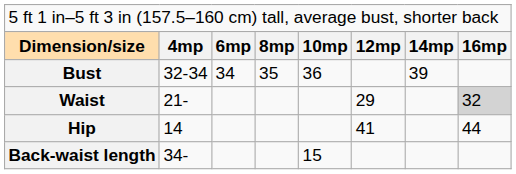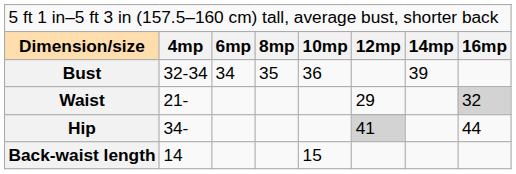 <table class="wikitable">
 <tr>
 <td colspan="9">5 ft 1 in–5 ft 3 in (157.5–160 cm) tall, average bust, shorter back</td>
 </tr>
 <tr>
 <th style="background:#ffdead;">Dimension/size</th>
 <th>4mp</th>
 <th>6mp</th>
 <th>8mp</th>
 <th>10mp</th>
 <th>12mp</th>
 <th>14mp</th>
 <th>16mp</th>
 </tr>
 <tr>
 <th>Bust</th>
 <td>32-34</td>
 <td>34</td>
 <td>35</td>
 <td>36</td>
 <td></td>
 <td>39</td>
 <td></td>
 </tr>
 <tr>
 <th>Waist</th>
 <td>21-</td>
 <td></td>
 <td></td>
 <td></td>
 <td>29</td>
 <td></td>
 <td style="background: lightgrey;">32</td>
 </tr>
 <tr>
 <th>Hip</th>
-<td>14</td>
+<td>34-</td>
 <td></td>
 <td></td>
 <td></td>
-<td>41</td>
+<td style="background: lightgrey;">41</td>
 <td></td>
 <td>44</td>
 </tr>
 <tr>
 <th>Back-waist length</th>
-<td>34-</td>
+<td>14</td>
 <td></td>
 <td></td>
 <td>15</td>
 <td></td>
 <td></td>
 <td></td>
 </tr>
 </table>
